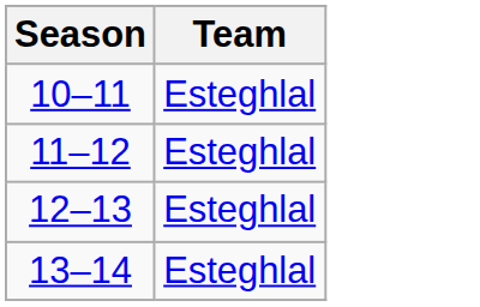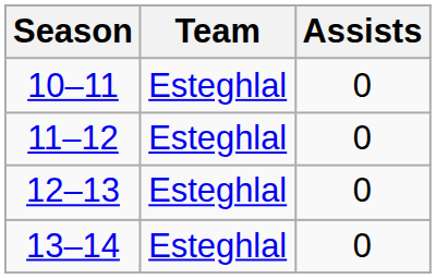 <table class="wikitable" style="text-align: center;">
 <tr>
 <th>Season</th>
 <th>Team</th>
+<th>Assists</th>
 </tr>
 <tr>
 <td><a href='#'>10–11</a></td>
 <td align="left"><a href='#'>Esteghlal</a></td>
+<td>0</td>
 </tr>
 <tr>
 <td><a href='#'>11–12</a></td>
 <td align="left"><a href='#'>Esteghlal</a></td>
+<td>0</td>
 </tr>
 <tr>
 <td><a href='#'>12–13</a></td>
 <td align="left"><a href='#'>Esteghlal</a></td>
+<td>0</td>
 </tr>
 <tr>
 <td><a href='#'>13–14</a></td>
 <td align="left"><a href='#'>Esteghlal</a></td>
+<td>0</td>
 </tr>
 </table>
